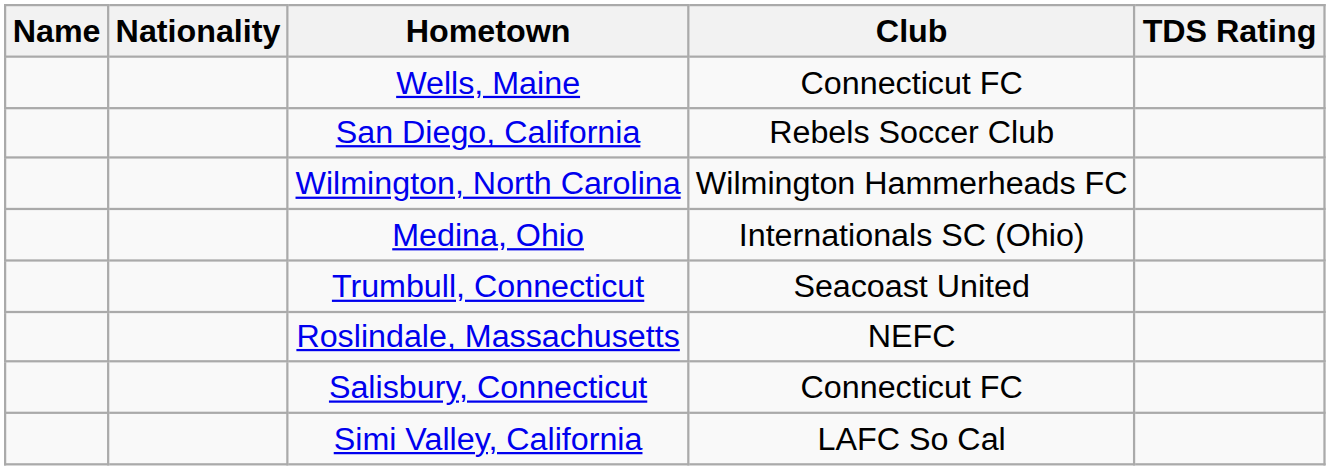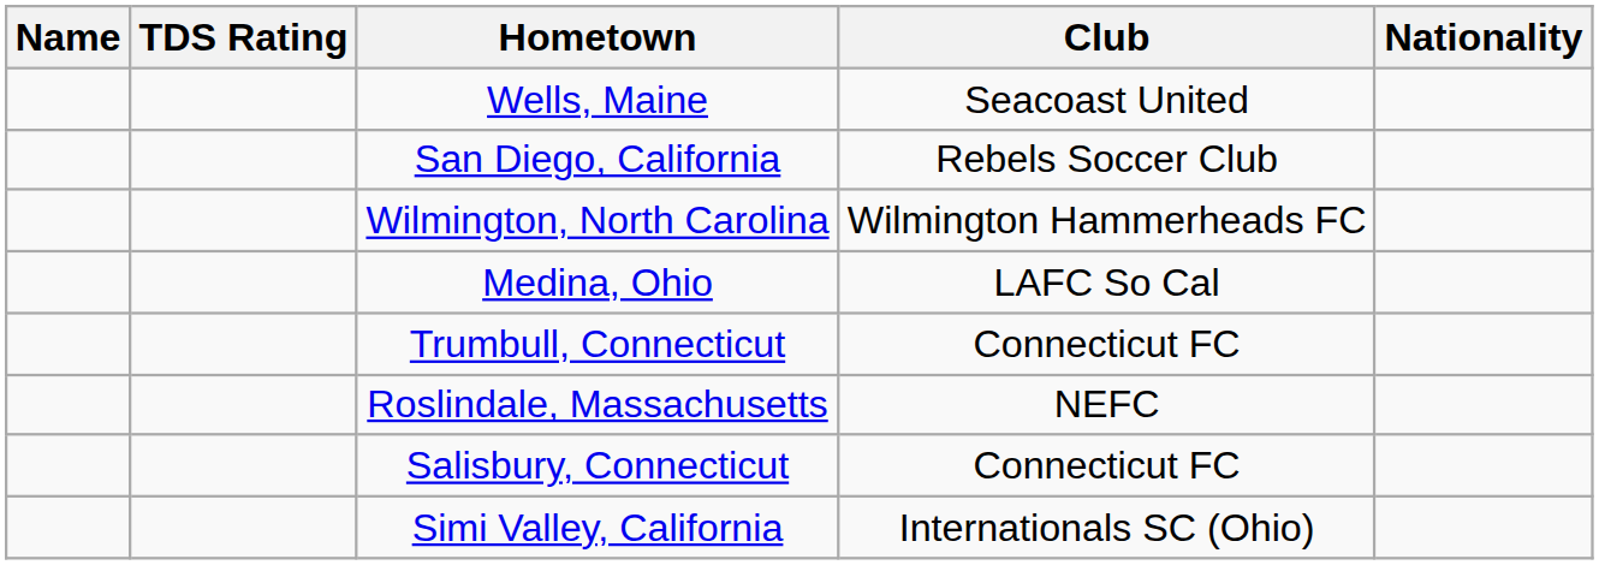 <table class="wikitable" style="font-size:90%; text-align: center;" border="1">
 <tr>
 <th>Name</th>
-<th>Nationality</th>
+<th>TDS Rating</th>
 <th>Hometown</th>
 <th>Club</th>
-<th>TDS Rating</th>
+<th>Nationality</th>
 </tr>
 <tr>
 <td></td>
 <td></td>
 <td><a href='#'>Wells, Maine</a></td>
-<td>Connecticut FC</td>
+<td>Seacoast United</td>
 <td></td>
 </tr>
 <tr>
 <td></td>
 <td></td>
 <td><a href='#'>San Diego, California</a></td>
 <td>Rebels Soccer Club</td>
 <td></td>
 </tr>
 <tr>
 <td></td>
 <td></td>
 <td><a href='#'>Wilmington, North Carolina</a></td>
 <td>Wilmington Hammerheads FC</td>
 <td></td>
 </tr>
 <tr>
 <td></td>
 <td></td>
 <td><a href='#'>Medina, Ohio</a></td>
-<td>Internationals SC (Ohio)</td>
+<td>LAFC So Cal</td>
 <td></td>
 </tr>
 <tr>
 <td></td>
 <td></td>
 <td><a href='#'>Trumbull, Connecticut</a></td>
-<td>Seacoast United</td>
+<td>Connecticut FC</td>
 <td></td>
 </tr>
 <tr>
 <td></td>
 <td></td>
 <td><a href='#'>Roslindale, Massachusetts</a></td>
 <td>NEFC</td>
 <td></td>
 </tr>
 <tr>
 <td></td>
 <td></td>
 <td><a href='#'>Salisbury, Connecticut</a></td>
 <td>Connecticut FC</td>
 <td></td>
 </tr>
 <tr>
 <td></td>
 <td></td>
 <td><a href='#'>Simi Valley, California</a></td>
-<td>LAFC So Cal</td>
+<td>Internationals SC (Ohio)</td>
 <td></td>
 </tr>
 </table>
